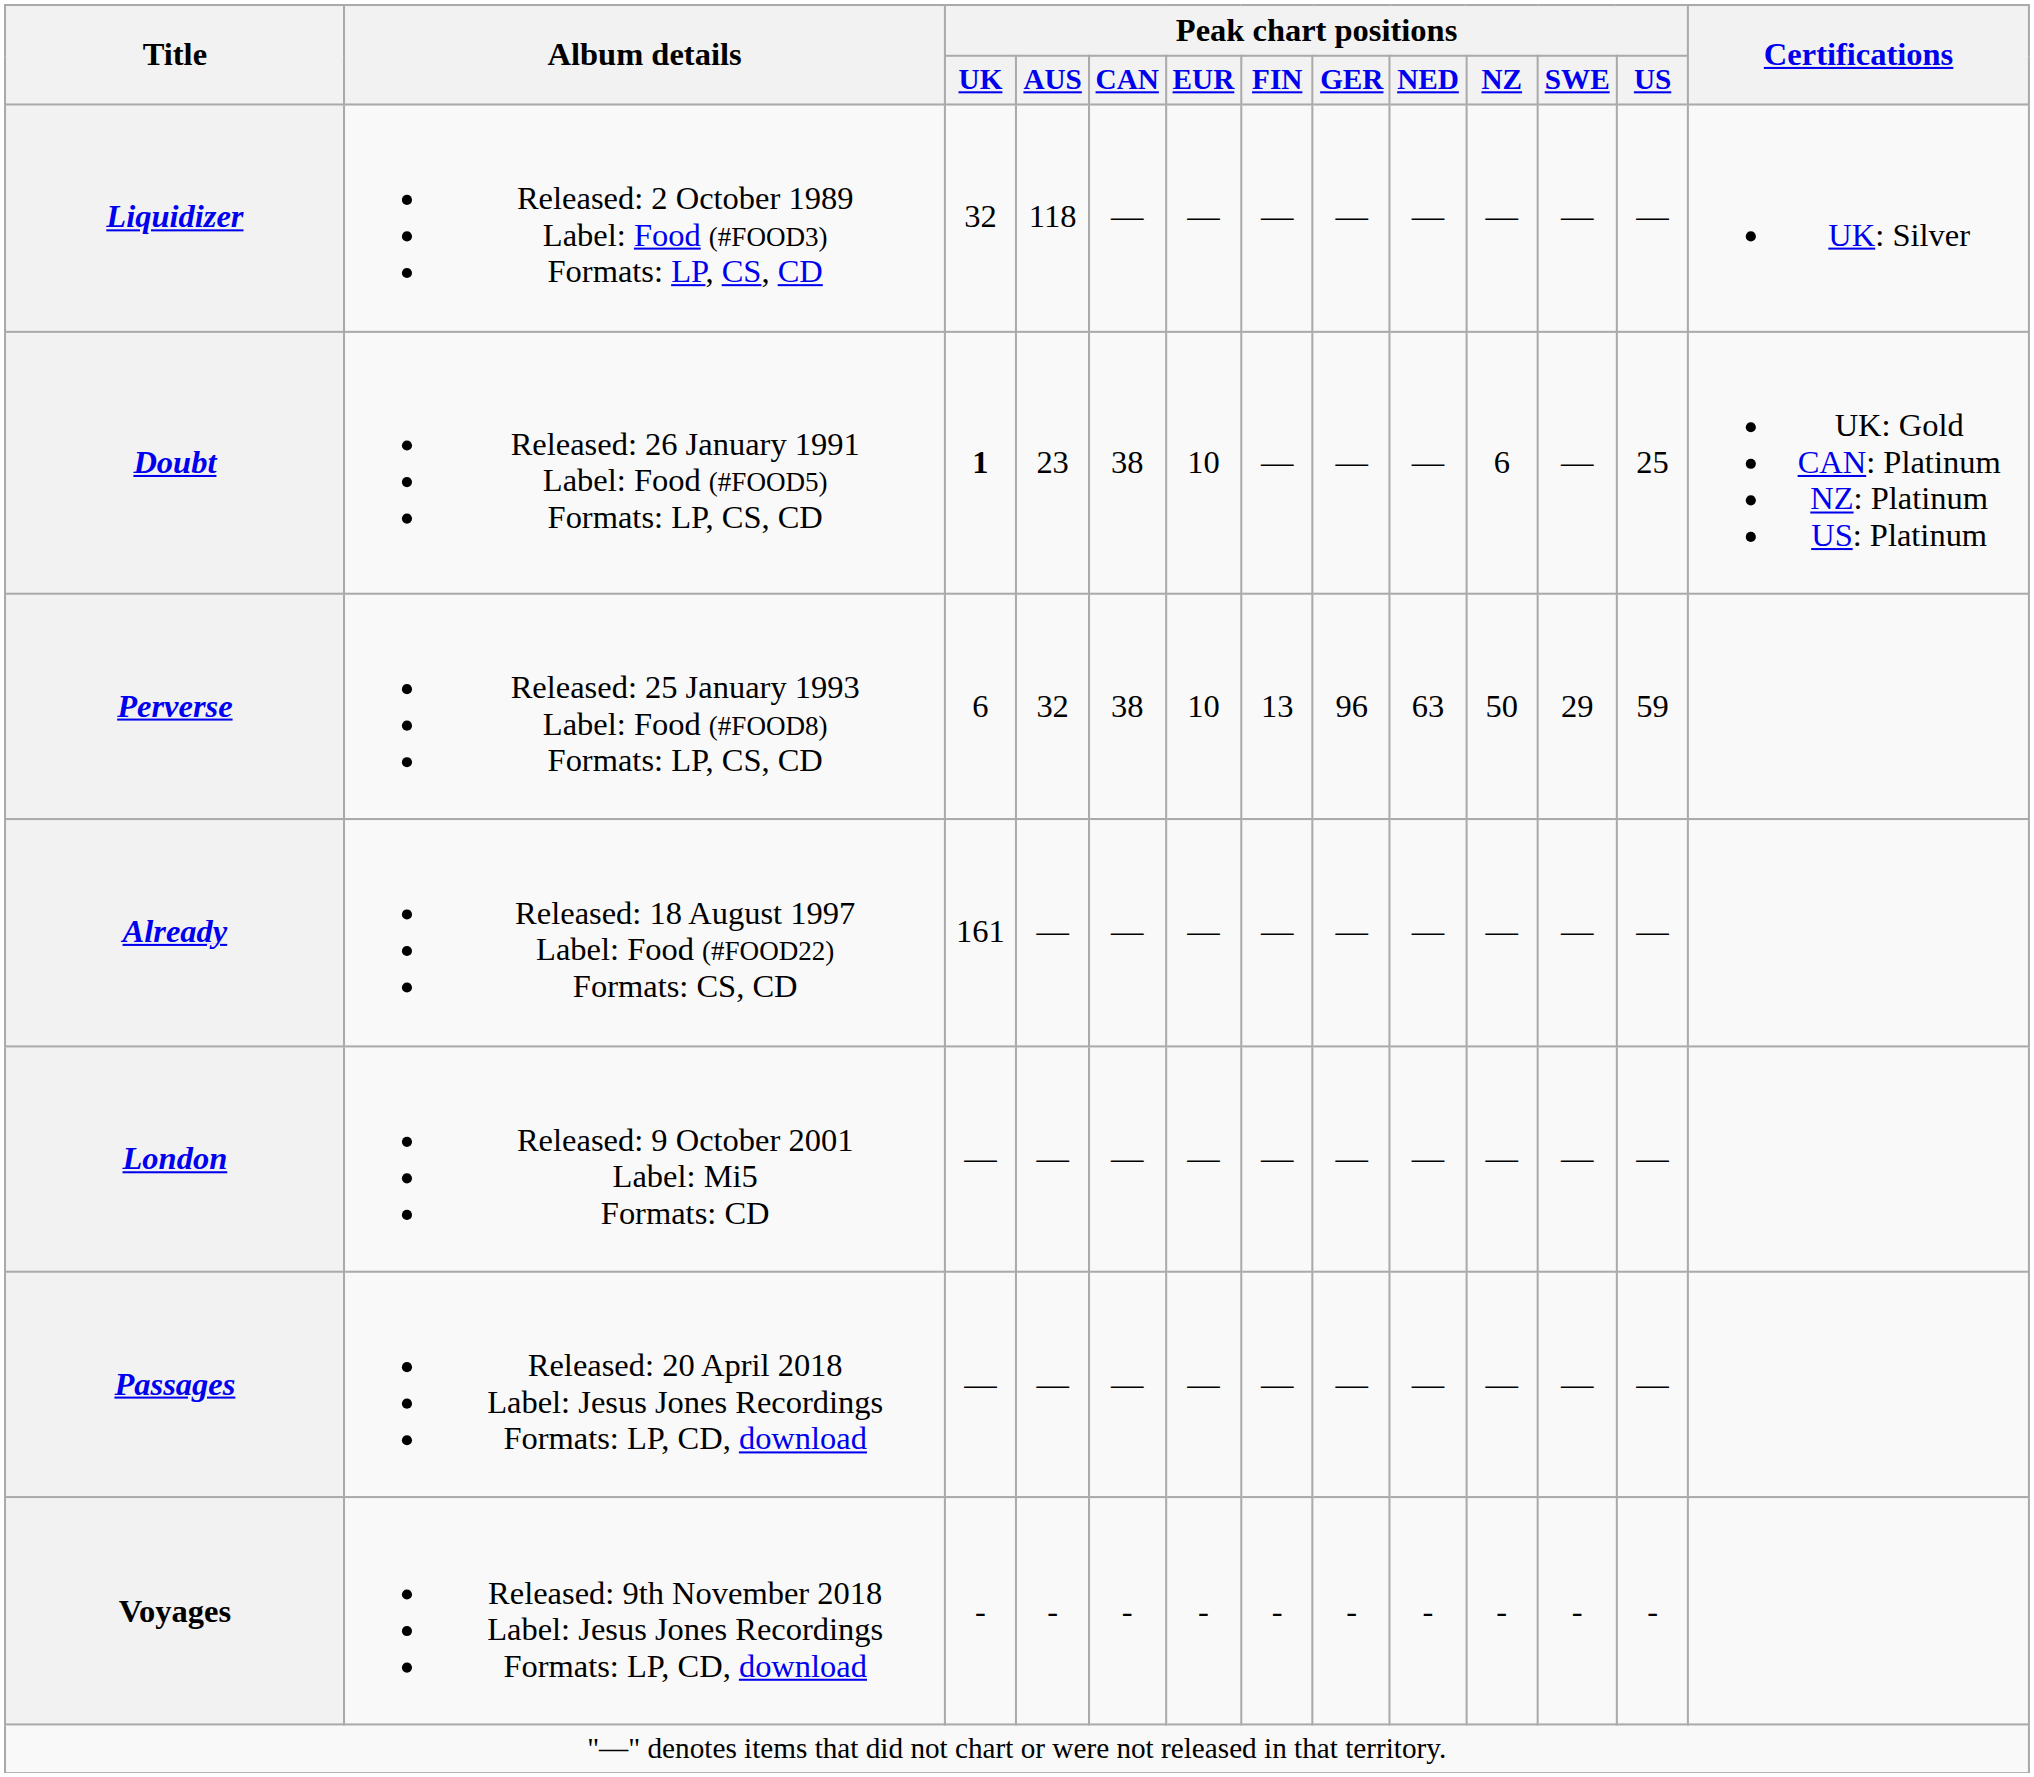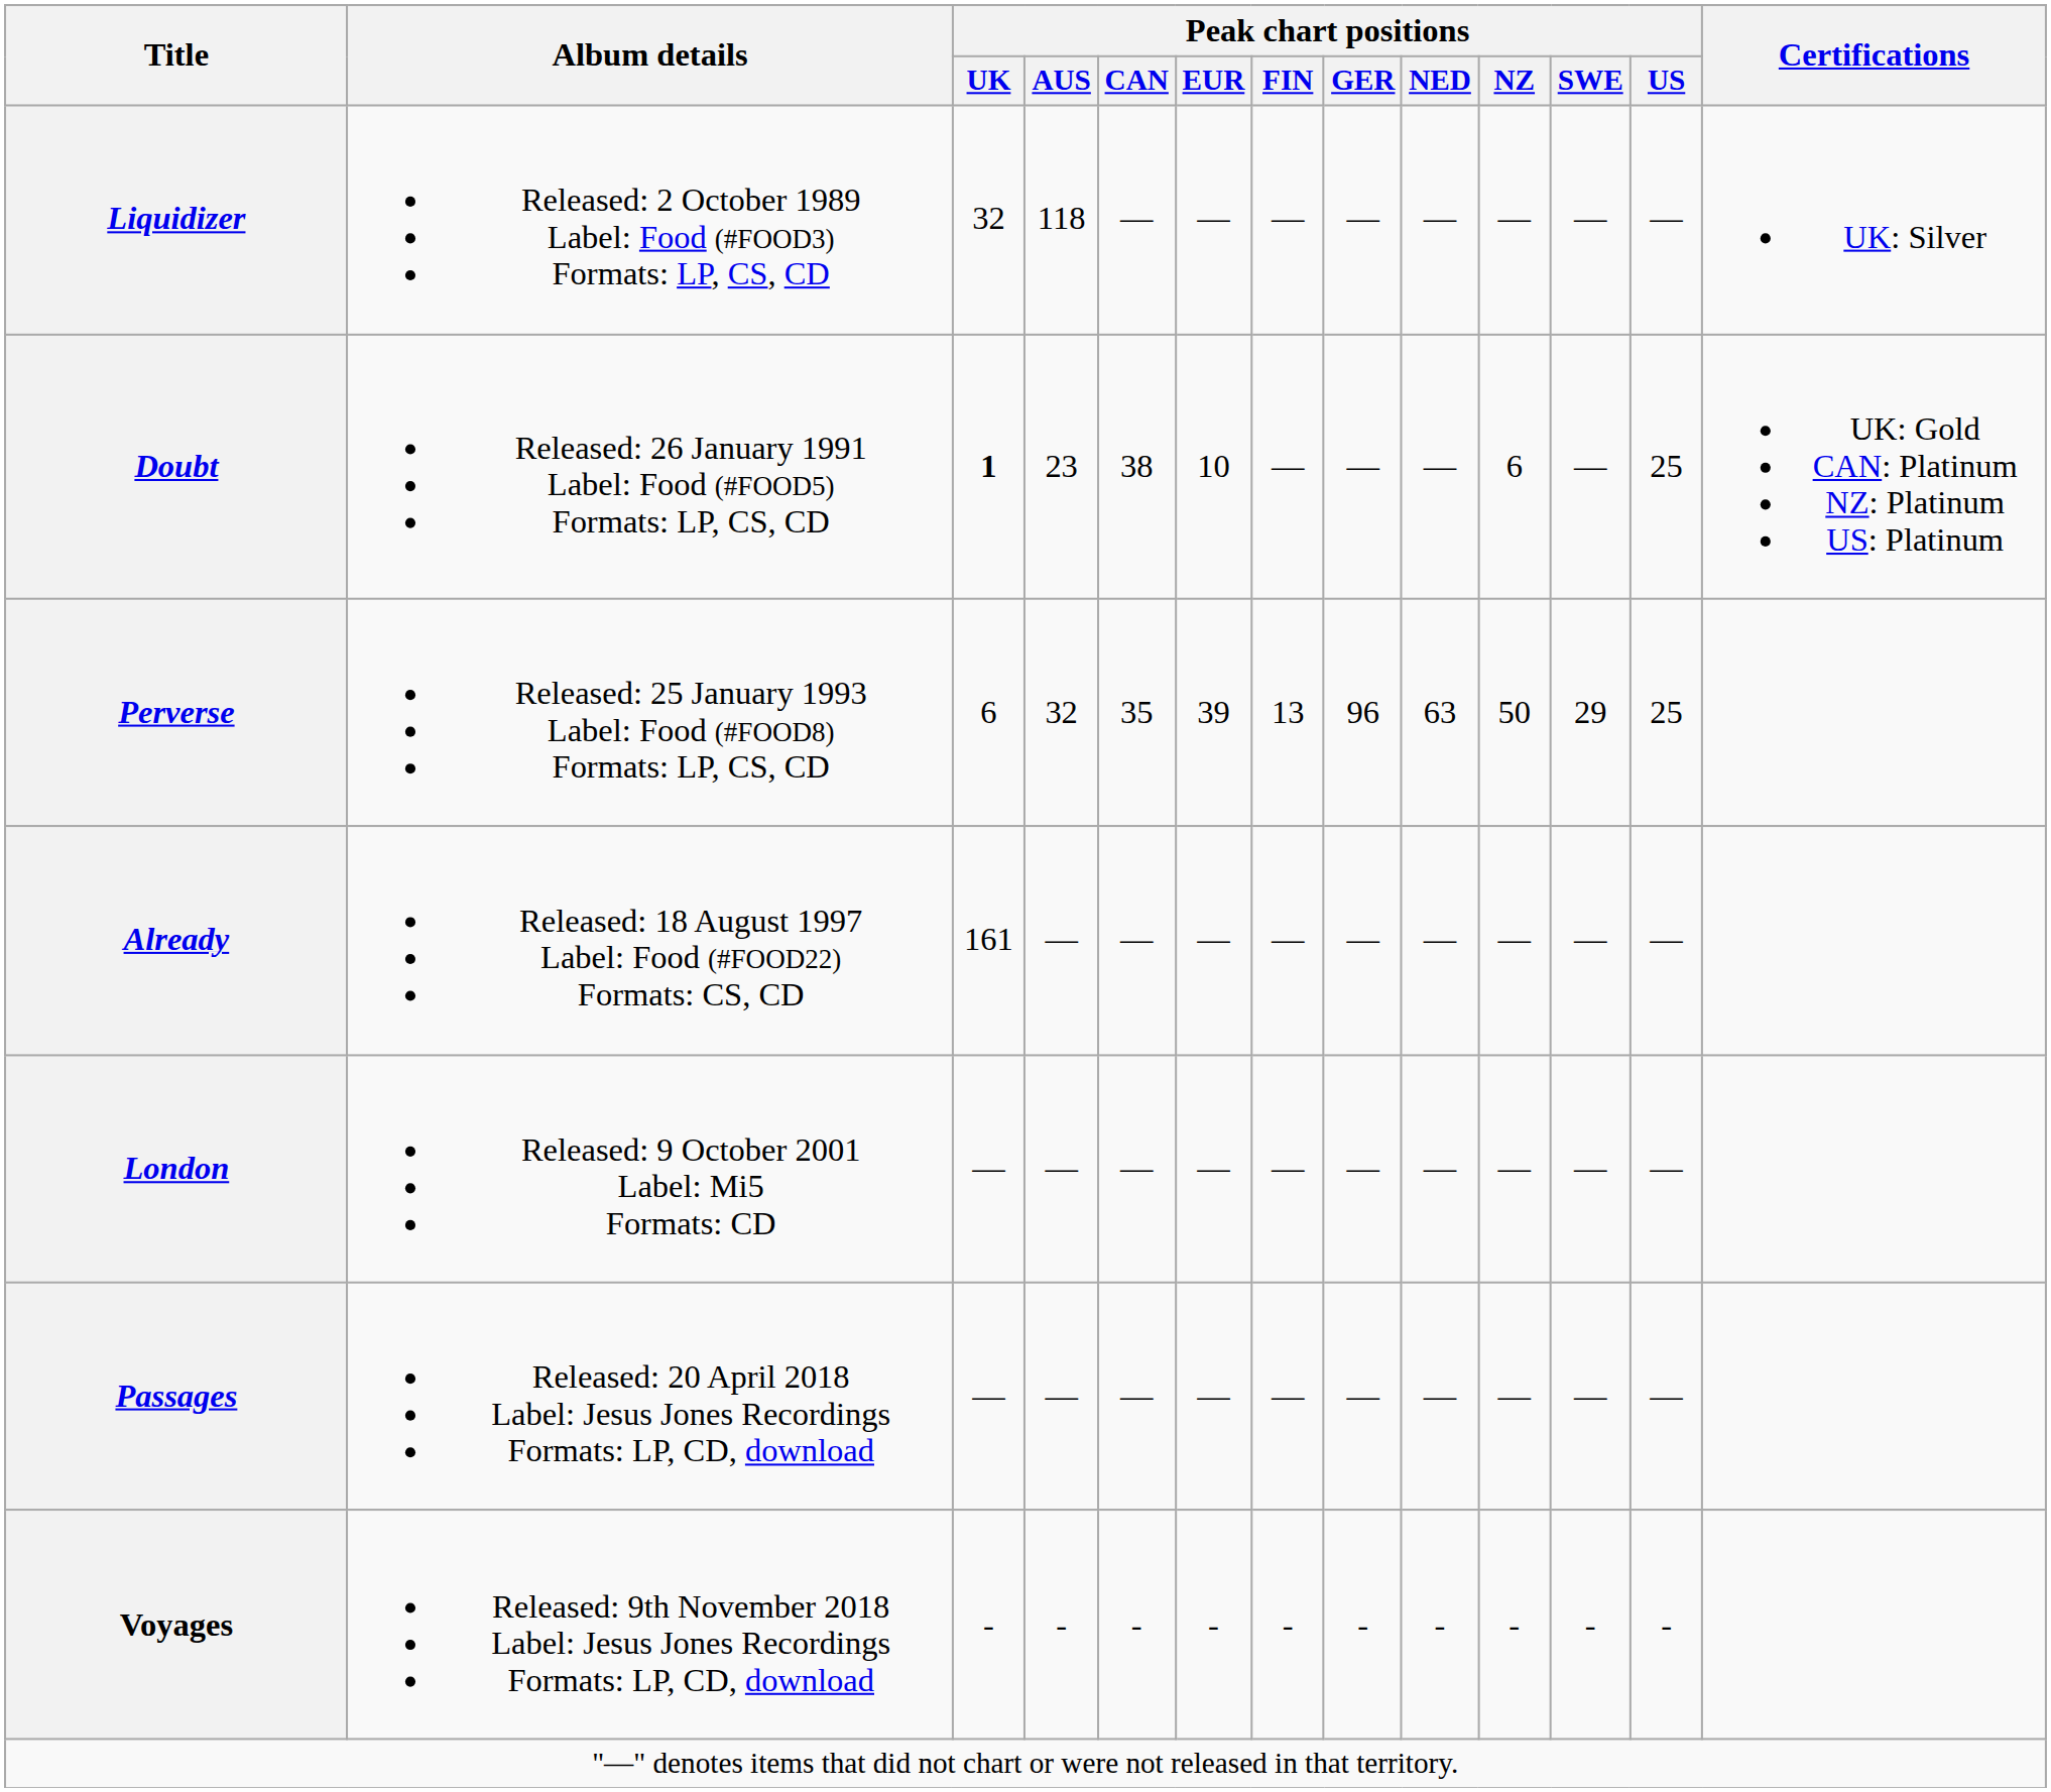 <table class="wikitable plainrowheaders" style="text-align:center;">
 <tr>
 <th scope="col" rowspan="2" style="width:10em;">Title</th>
 <th scope="col" rowspan="2" style="width:18em;">Album details</th>
 <th scope="col" colspan="10">Peak chart positions</th>
 <th scope="col" rowspan="2" style="width:10em;"><a href='#'>Certifications</a></th>
 </tr>
 <tr>
 <th style="width:2em;font-size:90%;"><a href='#'>UK</a><br></th>
 <th style="width:2em;font-size:90%;"><a href='#'>AUS</a><br></th>
 <th style="width:2em;font-size:90%;"><a href='#'>CAN</a><br></th>
 <th style="width:2em;font-size:90%;"><a href='#'>EUR</a><br></th>
 <th style="width:2em;font-size:90%;"><a href='#'>FIN</a><br></th>
 <th style="width:2em;font-size:90%;"><a href='#'>GER</a><br></th>
 <th style="width:2em;font-size:90%;"><a href='#'>NED</a><br></th>
 <th style="width:2em;font-size:90%;"><a href='#'>NZ</a><br></th>
 <th style="width:2em;font-size:90%;"><a href='#'>SWE</a><br></th>
 <th style="width:2em;font-size:90%;"><a href='#'>US</a><br></th>
 </tr>
 <tr>
 <th scope="row"><em><a href='#'>Liquidizer</a></em></th>
 <td><br><ul><li>Released: 2 October 1989</li><li>Label: <a href='#'>Food</a> <small>(#FOOD3)</small></li><li>Formats: <a href='#'>LP</a>, <a href='#'>CS</a>, <a href='#'>CD</a></li></ul></td>
 <td>32</td>
 <td>118</td>
 <td>—</td>
 <td>—</td>
 <td>—</td>
 <td>—</td>
 <td>—</td>
 <td>—</td>
 <td>—</td>
 <td>—</td>
 <td><br><ul><li><a href='#'>UK</a>: Silver</li></ul></td>
 </tr>
 <tr>
 <th scope="row"><em><a href='#'>Doubt</a></em></th>
 <td><br><ul><li>Released: 26 January 1991</li><li>Label: Food <small>(#FOOD5)</small></li><li>Formats: LP, CS, CD</li></ul></td>
 <td><strong>1</strong></td>
 <td>23</td>
 <td>38</td>
 <td>10</td>
 <td>—</td>
 <td>—</td>
 <td>—</td>
 <td>6</td>
 <td>—</td>
 <td>25</td>
 <td><br><ul><li>UK: Gold</li><li><a href='#'>CAN</a>: Platinum</li><li><a href='#'>NZ</a>: Platinum</li><li><a href='#'>US</a>: Platinum</li></ul></td>
 </tr>
 <tr>
 <th scope="row"><em><a href='#'>Perverse</a></em></th>
 <td><br><ul><li>Released: 25 January 1993</li><li>Label: Food <small>(#FOOD8)</small></li><li>Formats: LP, CS, CD</li></ul></td>
 <td>6</td>
 <td>32</td>
-<td>38</td>
-<td>10</td>
+<td>35</td>
+<td>39</td>
 <td>13</td>
 <td>96</td>
 <td>63</td>
 <td>50</td>
 <td>29</td>
-<td>59</td>
+<td>25</td>
 <td></td>
 </tr>
 <tr>
 <th scope="row"><em><a href='#'>Already</a></em></th>
 <td><br><ul><li>Released: 18 August 1997</li><li>Label: Food <small>(#FOOD22)</small></li><li>Formats: CS, CD</li></ul></td>
 <td>161</td>
 <td>—</td>
 <td>—</td>
 <td>—</td>
 <td>—</td>
 <td>—</td>
 <td>—</td>
 <td>—</td>
 <td>—</td>
 <td>—</td>
 <td></td>
 </tr>
 <tr>
 <th scope="row"><em><a href='#'>London</a></em></th>
 <td><br><ul><li>Released: 9 October 2001</li><li>Label: Mi5</li><li>Formats: CD</li></ul></td>
 <td>—</td>
 <td>—</td>
 <td>—</td>
 <td>—</td>
 <td>—</td>
 <td>—</td>
 <td>—</td>
 <td>—</td>
 <td>—</td>
 <td>—</td>
 <td></td>
 </tr>
 <tr>
 <th scope="row"><em><a href='#'>Passages</a></em></th>
 <td><br><ul><li>Released: 20 April 2018</li><li>Label: Jesus Jones Recordings</li><li>Formats: LP, CD, <a href='#'>download</a></li></ul></td>
 <td>—</td>
 <td>—</td>
 <td>—</td>
 <td>—</td>
 <td>—</td>
 <td>—</td>
 <td>—</td>
 <td>—</td>
 <td>—</td>
 <td>—</td>
 <td></td>
 </tr>
 <tr>
 <th>Voyages</th>
 <td><br><ul><li>Released: 9th November 2018</li><li>Label: Jesus Jones Recordings</li><li>Formats: LP, CD, <a href='#'>download</a></li></ul></td>
 <td>-</td>
 <td>-</td>
 <td>-</td>
 <td>-</td>
 <td>-</td>
 <td>-</td>
 <td>-</td>
 <td>-</td>
 <td>-</td>
 <td>-</td>
 <td></td>
 </tr>
 <tr>
 <td align="center" colspan="15" style="font-size:90%">"—" denotes items that did not chart or were not released in that territory.</td>
 </tr>
 </table>
